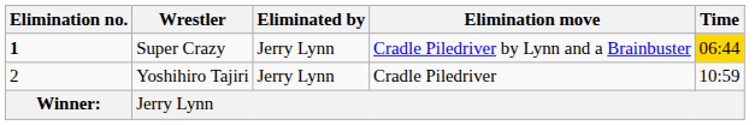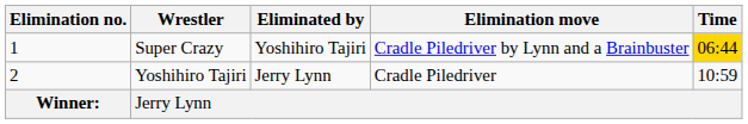 <table class="wikitable">
 <tr>
 <th>Elimination no.</th>
 <th>Wrestler</th>
 <th>Eliminated by</th>
 <th>Elimination move</th>
 <th>Time</th>
 </tr>
 <tr>
-<td><strong>1</strong></td>
+<td>1</td>
 <td>Super Crazy</td>
-<td>Jerry Lynn</td>
+<td>Yoshihiro Tajiri</td>
 <td><a href='#'>Cradle Piledriver</a> by Lynn and a <a href='#'>Brainbuster</a></td>
 <td style="background: gold;">06:44</td>
 </tr>
 <tr>
 <td>2</td>
 <td>Yoshihiro Tajiri</td>
 <td>Jerry Lynn</td>
 <td>Cradle Piledriver</td>
 <td>10:59</td>
 </tr>
 <tr>
 <th>Winner:</th>
 <td colspan="5" bgcolor="#f2f2f2">Jerry Lynn</td>
 </tr>
 </table>
